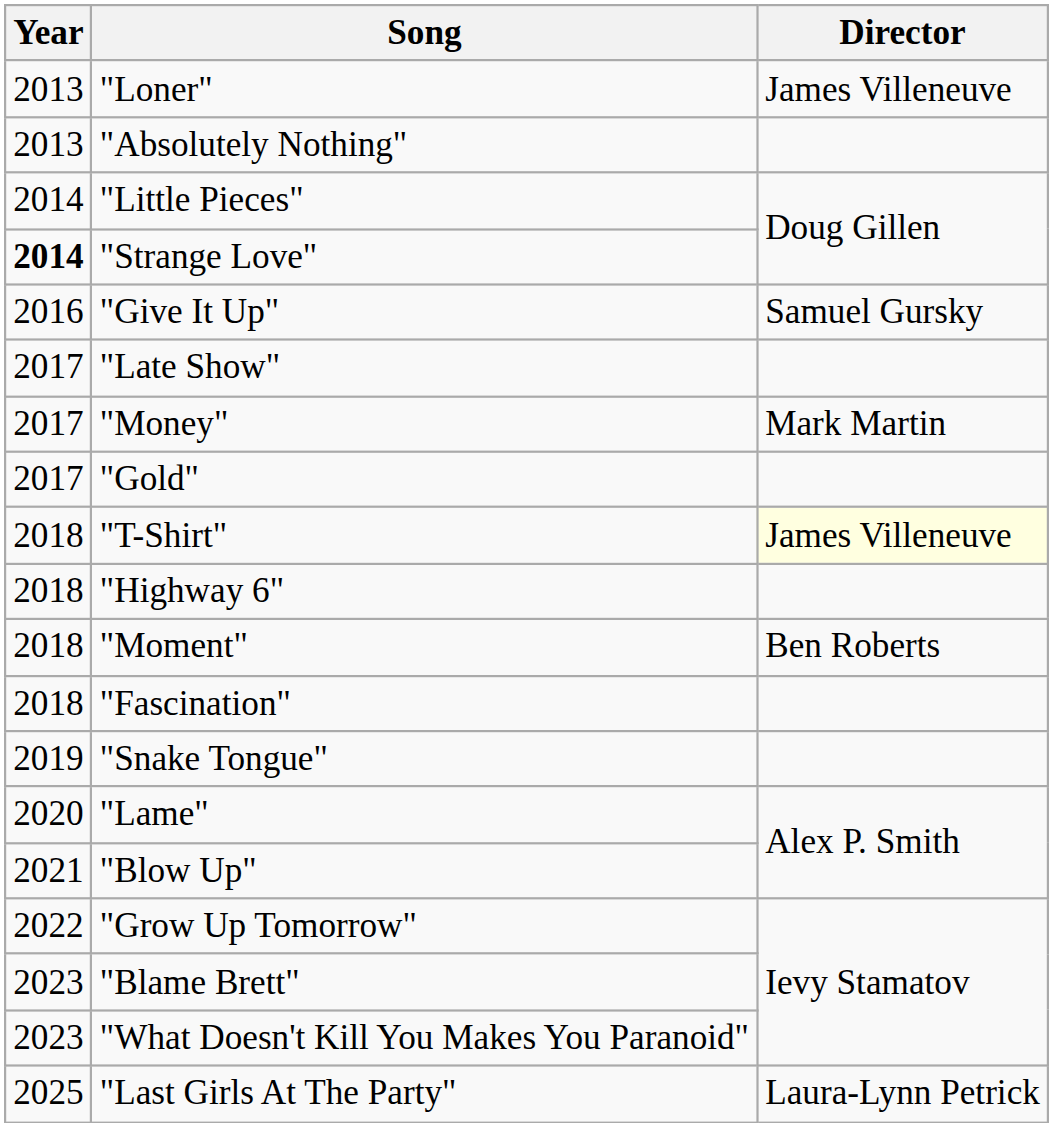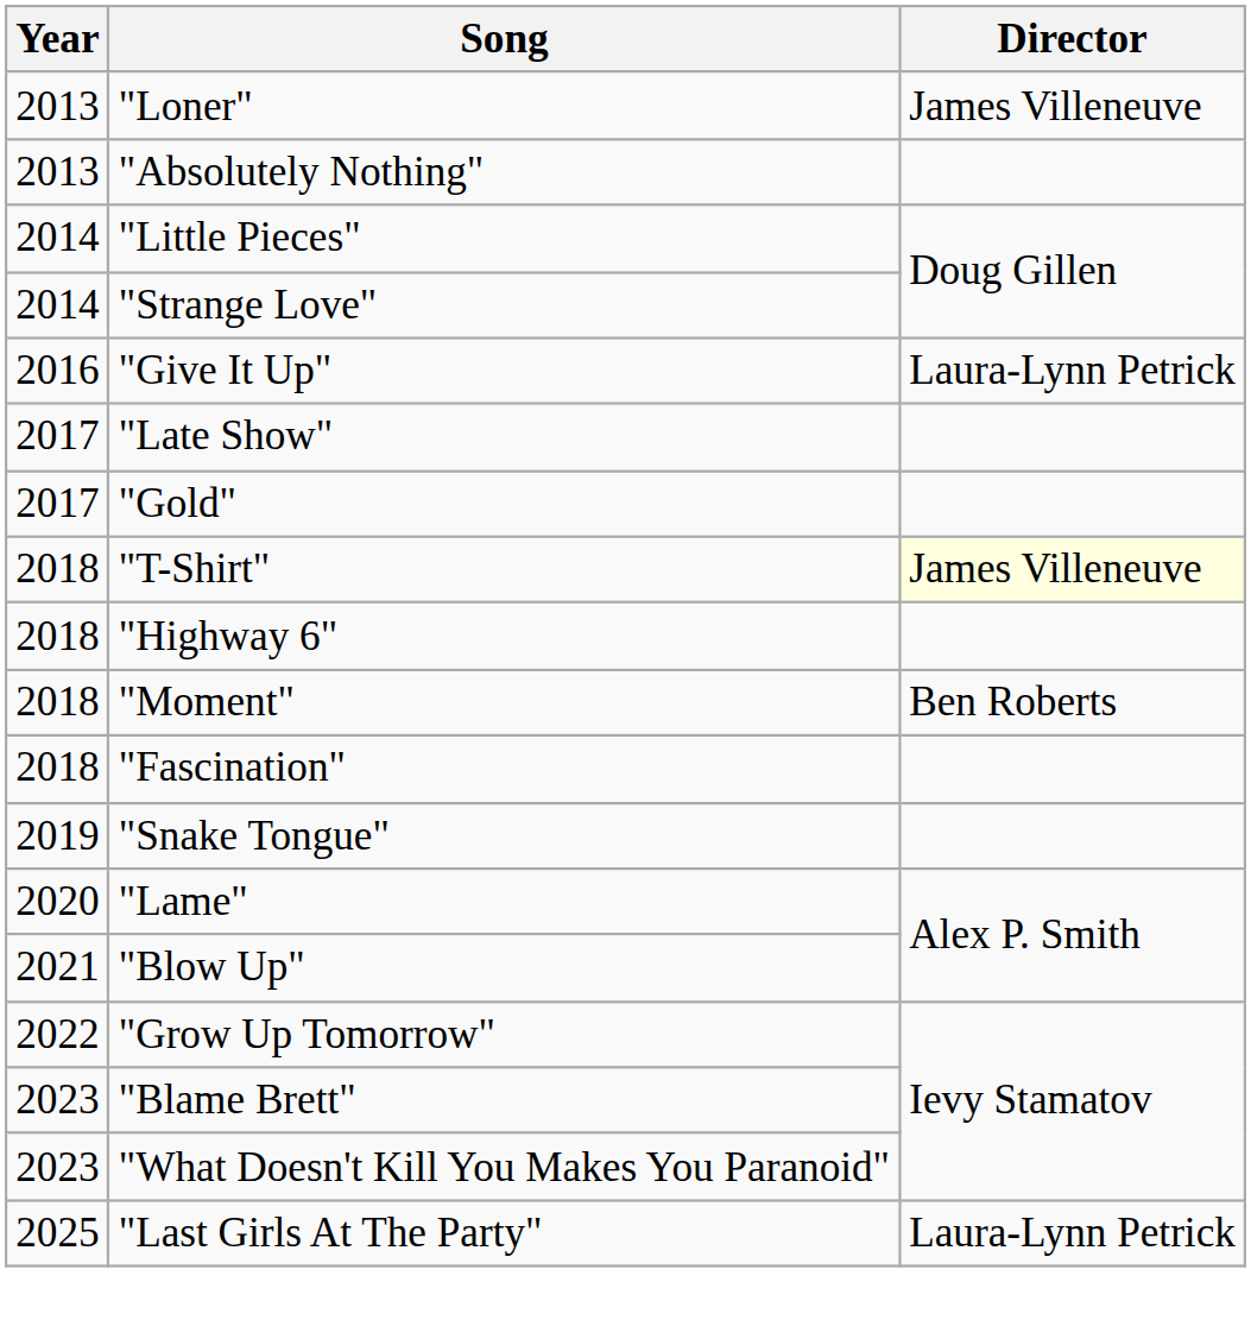 <table class="wikitable">
 <tr>
 <th>Year</th>
 <th>Song</th>
 <th>Director</th>
 </tr>
 <tr>
 <td>2013</td>
 <td>"Loner"</td>
 <td>James Villeneuve</td>
 </tr>
 <tr>
 <td>2013</td>
 <td>"Absolutely Nothing"</td>
 <td></td>
 </tr>
 <tr>
 <td>2014</td>
 <td>"Little Pieces"</td>
 <td rowspan="2">Doug Gillen</td>
 </tr>
 <tr>
-<td><strong>2014</strong></td>
+<td>2014</td>
 <td>"Strange Love"</td>
 </tr>
 <tr>
 <td>2016</td>
 <td>"Give It Up"</td>
-<td>Samuel Gursky</td>
+<td>Laura-Lynn Petrick</td>
 </tr>
 <tr>
 <td>2017</td>
 <td>"Late Show"</td>
 <td></td>
-</tr>
-<tr>
-<td>2017</td>
-<td>"Money"</td>
-<td>Mark Martin</td>
 </tr>
 <tr>
 <td>2017</td>
 <td>"Gold"</td>
 <td></td>
 </tr>
 <tr>
 <td>2018</td>
 <td>"T-Shirt"</td>
 <td style="background: lightyellow;">James Villeneuve</td>
 </tr>
 <tr>
 <td>2018</td>
 <td>"Highway 6"</td>
 </tr>
 <tr>
 <td>2018</td>
 <td>"Moment"</td>
 <td>Ben Roberts</td>
 </tr>
 <tr>
 <td>2018</td>
 <td>"Fascination"</td>
 <td></td>
 </tr>
 <tr>
 <td>2019</td>
 <td>"Snake Tongue"</td>
 <td></td>
 </tr>
 <tr>
 <td>2020</td>
 <td>"Lame"</td>
 <td rowspan="2">Alex P. Smith</td>
 </tr>
 <tr>
 <td>2021</td>
 <td>"Blow Up"</td>
 </tr>
 <tr>
 <td>2022</td>
 <td>"Grow Up Tomorrow"</td>
 <td rowspan="3">Ievy Stamatov</td>
 </tr>
 <tr>
 <td>2023</td>
 <td>"Blame Brett"</td>
 </tr>
 <tr>
 <td>2023</td>
 <td>"What Doesn't Kill You Makes You Paranoid"</td>
 </tr>
 <tr>
 <td>2025</td>
 <td>"Last Girls At The Party"</td>
 <td>Laura-Lynn Petrick</td>
 </tr>
 </table>
